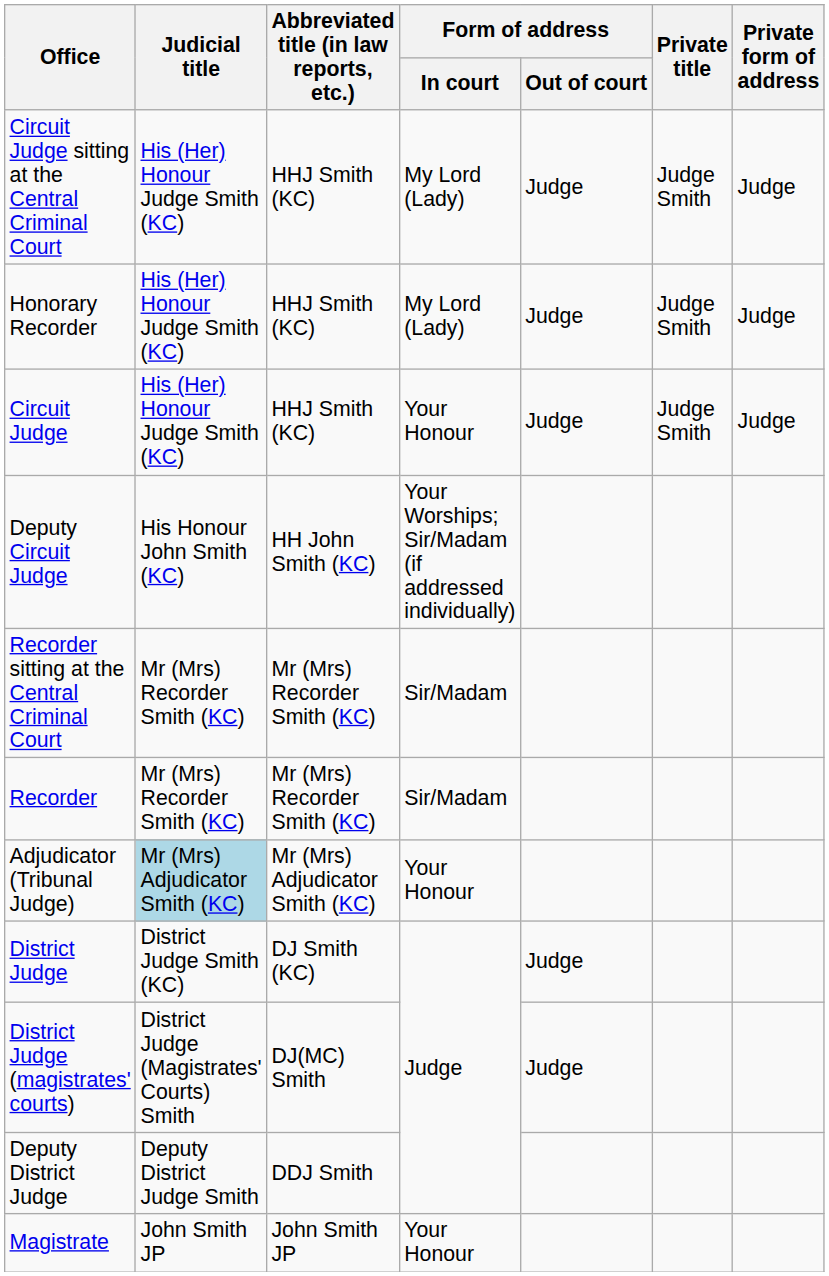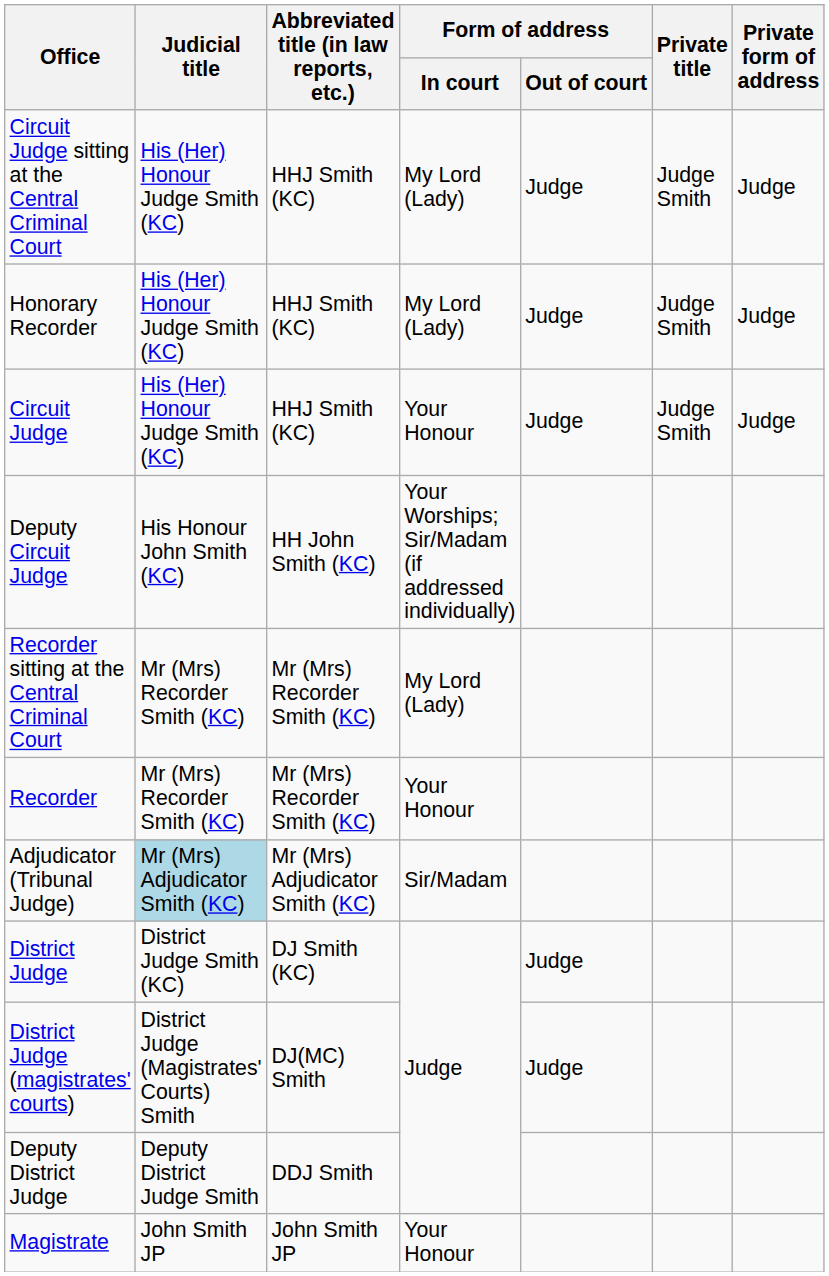 <table class="wikitable">
 <tr>
 <th rowspan=2>Office</th>
 <th rowspan=2>Judicial title</th>
 <th rowspan=2>Abbreviated title (in law reports, etc.)</th>
 <th colspan=2>Form of address</th>
 <th rowspan=2>Private title</th>
 <th rowspan=2>Private form of address</th>
 </tr>
 <tr>
 <th nowrap>In court</th>
 <th nowrap>Out of court</th>
 </tr>
 <tr>
 <td><a href='#'>Circuit Judge</a> sitting at the <a href='#'>Central Criminal Court</a></td>
 <td><a href='#'>His (Her) Honour</a> Judge Smith (<a href='#'>KC</a>)</td>
 <td>HHJ Smith (KC)</td>
 <td>My Lord (Lady)</td>
 <td>Judge</td>
 <td>Judge Smith</td>
 <td>Judge</td>
 </tr>
 <tr>
 <td>Honorary Recorder</td>
 <td><a href='#'>His (Her) Honour</a> Judge Smith (<a href='#'>KC</a>)</td>
 <td>HHJ Smith (KC)</td>
 <td>My Lord (Lady)</td>
 <td>Judge</td>
 <td>Judge Smith</td>
 <td>Judge</td>
 </tr>
 <tr>
 <td><a href='#'>Circuit Judge</a></td>
 <td><a href='#'>His (Her) Honour</a> Judge Smith (<a href='#'>KC</a>)</td>
 <td>HHJ Smith (KC)</td>
 <td>Your Honour</td>
 <td>Judge</td>
 <td>Judge Smith</td>
 <td>Judge</td>
 </tr>
 <tr>
 <td>Deputy <a href='#'>Circuit Judge</a></td>
 <td>His Honour John Smith (<a href='#'>KC</a>)</td>
 <td>HH John Smith (<a href='#'>KC</a>)</td>
 <td>Your Worships; Sir/Madam (if addressed individually)</td>
 <td></td>
 <td></td>
 <td></td>
 </tr>
 <tr>
 <td><a href='#'>Recorder</a> sitting at the <a href='#'>Central Criminal Court</a></td>
 <td>Mr (Mrs) Recorder Smith (<a href='#'>KC</a>)</td>
 <td>Mr (Mrs) Recorder Smith (<a href='#'>KC</a>)</td>
-<td>Sir/Madam</td>
+<td>My Lord (Lady)</td>
 <td></td>
 <td></td>
 <td></td>
 </tr>
 <tr>
 <td><a href='#'>Recorder</a></td>
 <td>Mr (Mrs) Recorder Smith (<a href='#'>KC</a>)</td>
 <td>Mr (Mrs) Recorder Smith (<a href='#'>KC</a>)</td>
-<td>Sir/Madam</td>
+<td>Your Honour</td>
 <td></td>
 <td></td>
 <td></td>
 </tr>
 <tr>
 <td>Adjudicator (Tribunal Judge)</td>
 <td style="background: lightblue;">Mr (Mrs) Adjudicator Smith (<a href='#'>KC</a>)</td>
 <td>Mr (Mrs) Adjudicator Smith (<a href='#'>KC</a>)</td>
-<td>Your Honour</td>
+<td>Sir/Madam</td>
 <td></td>
 <td></td>
 <td></td>
 </tr>
 <tr>
 <td><a href='#'>District Judge</a></td>
 <td>District Judge Smith (KC)</td>
 <td>DJ Smith (KC)</td>
 <td rowspan="3">Judge</td>
 <td>Judge</td>
 <td></td>
 <td></td>
 </tr>
 <tr>
 <td><a href='#'>District Judge</a> (<a href='#'>magistrates' courts</a>)</td>
 <td>District Judge (Magistrates' Courts) Smith</td>
 <td>DJ(MC) Smith</td>
 <td>Judge</td>
 <td></td>
 <td></td>
 </tr>
 <tr>
 <td>Deputy District Judge</td>
 <td>Deputy District Judge Smith</td>
 <td>DDJ Smith</td>
 <td></td>
 <td></td>
 <td></td>
 </tr>
 <tr>
 <td><a href='#'>Magistrate</a></td>
 <td>John Smith JP</td>
 <td>John Smith JP</td>
 <td>Your Honour</td>
 <td></td>
 <td></td>
 <td></td>
 </tr>
 </table>
